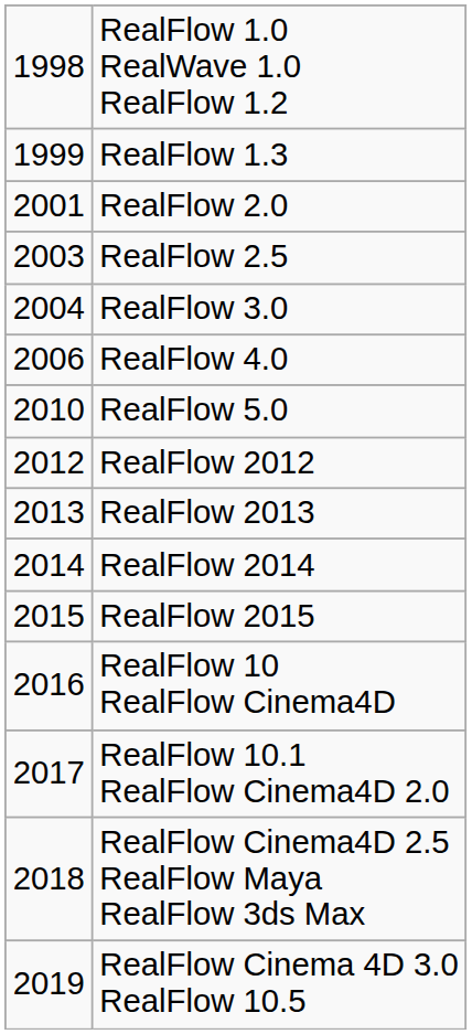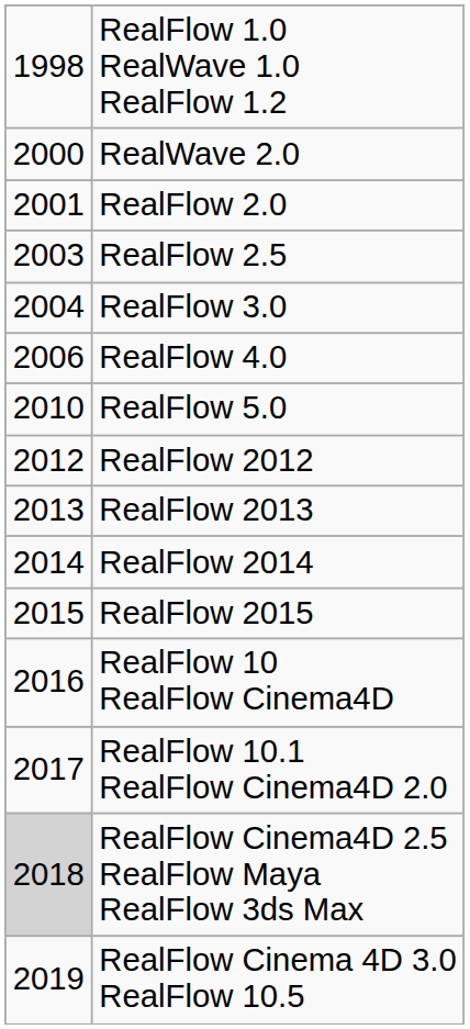 <table class="wikitable">
 <tr>
 <td>1998</td>
 <td>RealFlow 1.0<br>RealWave 1.0<br>RealFlow 1.2</td>
 </tr>
 <tr>
-<td>1999</td>
-<td>RealFlow 1.3</td>
+<td>2000</td>
+<td>RealWave 2.0</td>
 </tr>
 <tr>
 <td>2001</td>
 <td>RealFlow 2.0</td>
 </tr>
 <tr>
 <td>2003</td>
 <td>RealFlow 2.5</td>
 </tr>
 <tr>
 <td>2004</td>
 <td>RealFlow 3.0</td>
 </tr>
 <tr>
 <td>2006</td>
 <td>RealFlow 4.0</td>
 </tr>
 <tr>
 <td>2010</td>
 <td>RealFlow 5.0</td>
 </tr>
 <tr>
 <td>2012</td>
 <td>RealFlow 2012</td>
 </tr>
 <tr>
 <td>2013</td>
 <td>RealFlow 2013</td>
 </tr>
 <tr>
 <td>2014</td>
 <td>RealFlow 2014</td>
 </tr>
 <tr>
 <td>2015</td>
 <td>RealFlow 2015</td>
 </tr>
 <tr>
 <td>2016</td>
 <td>RealFlow 10<br>RealFlow  Cinema4D</td>
 </tr>
 <tr>
 <td>2017</td>
 <td>RealFlow 10.1<br>RealFlow  Cinema4D 2.0</td>
 </tr>
 <tr>
-<td>2018</td>
+<td style="background: lightgrey;">2018</td>
 <td>RealFlow  Cinema4D 2.5<br>RealFlow  Maya<br>RealFlow  3ds Max</td>
 </tr>
 <tr>
 <td>2019</td>
 <td>RealFlow  Cinema 4D 3.0<br>RealFlow 10.5</td>
 </tr>
 </table>
